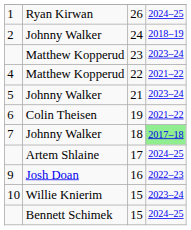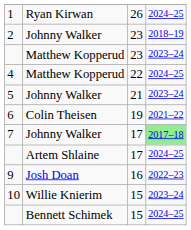 <table class="wikitable">
 <tr>
 </tr>
 <tr>
 <td>1</td>
 <td>Ryan Kirwan</td>
 <td>26</td>
 <td style="font-size:80%;"><a href='#'>2024–25</a></td>
 </tr>
 <tr>
 <td>2</td>
 <td>Johnny Walker</td>
-<td>24</td>
+<td>23</td>
 <td style="font-size:80%;"><a href='#'>2018–19</a></td>
 </tr>
 <tr>
 <td></td>
 <td>Matthew Kopperud</td>
 <td>23</td>
 <td style="font-size:80%;"><a href='#'>2023–24</a></td>
 </tr>
 <tr>
 <td>4</td>
 <td>Matthew Kopperud</td>
 <td>22</td>
-<td style="font-size:80%;"><a href='#'>2021–22</a></td>
+<td style="font-size:80%;"><a href='#'>2024–25</a></td>
 </tr>
 <tr>
 <td>5</td>
 <td>Johnny Walker</td>
 <td>21</td>
 <td style="font-size:80%;"><a href='#'>2023–24</a></td>
 </tr>
 <tr>
 <td>6</td>
 <td>Colin Theisen</td>
 <td>19</td>
 <td style="font-size:80%;"><a href='#'>2021–22</a></td>
 </tr>
 <tr>
 <td>7</td>
 <td>Johnny Walker</td>
-<td>18</td>
+<td>17</td>
 <td style="background: lightgreen; font-size:80%;"><a href='#'>2017–18</a></td>
 </tr>
 <tr>
 <td></td>
 <td>Artem Shlaine</td>
 <td>17</td>
 <td style="font-size:80%;"><a href='#'>2024–25</a></td>
 </tr>
 <tr>
 <td>9</td>
 <td><a href='#'>Josh Doan</a></td>
 <td>16</td>
 <td style="font-size:80%;"><a href='#'>2022–23</a></td>
 </tr>
 <tr>
 <td>10</td>
 <td>Willie Knierim</td>
 <td>15</td>
 <td style="font-size:80%;"><a href='#'>2023–24</a></td>
 </tr>
 <tr>
 <td></td>
 <td>Bennett Schimek</td>
 <td>15</td>
 <td style="font-size:80%;"><a href='#'>2024–25</a></td>
 </tr>
 </table>
